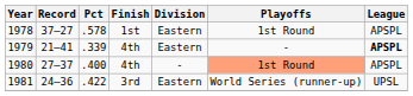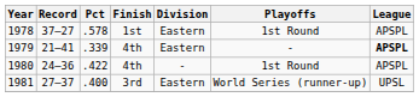 <table class="wikitable">
 <tr style="background: #F2F2F2;">
 <th>Year</th>
 <th>Record</th>
 <th>Pct</th>
 <th>Finish</th>
 <th>Division</th>
 <th>Playoffs</th>
 <th>League</th>
 </tr>
 <tr align=center>
 <td>1978</td>
 <td>37–27</td>
 <td>.578</td>
 <td>1st</td>
 <td>Eastern</td>
 <td>1st Round</td>
 <td>APSPL</td>
 </tr>
 <tr align=center>
 <td>1979</td>
 <td>21–41</td>
 <td>.339</td>
 <td>4th</td>
 <td>Eastern</td>
 <td>-</td>
 <td><strong>APSPL</strong></td>
 </tr>
 <tr align=center>
 <td>1980</td>
-<td>27–37</td>
-<td>.400</td>
+<td>24–36</td>
+<td>.422</td>
 <td>4th</td>
 <td>-</td>
-<td style="background: lightsalmon;">1st Round</td>
+<td>1st Round</td>
 <td>APSPL</td>
 </tr>
 <tr align=center>
 <td>1981</td>
-<td>24–36</td>
-<td>.422</td>
+<td>27–37</td>
+<td>.400</td>
 <td>3rd</td>
 <td>Eastern</td>
 <td>World Series (runner-up)</td>
 <td>UPSL</td>
 </tr>
 <tr align=center>
 </tr>
 </table>
